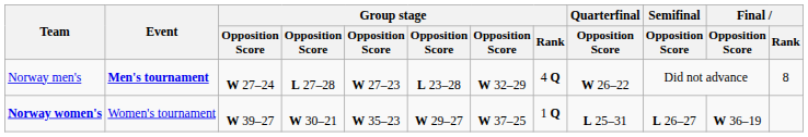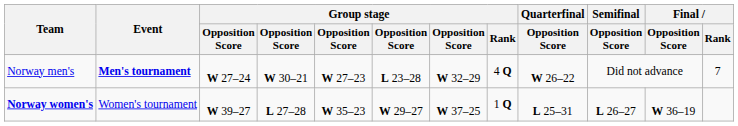 <table class="wikitable" style="font-size:90%">
 <tr>
 <th rowspan=2>Team</th>
 <th rowspan=2>Event</th>
 <th colspan=6>Group stage</th>
 <th>Quarterfinal</th>
 <th>Semifinal</th>
 <th colspan=2>Final / </th>
 </tr>
 <tr style="font-size:95%">
 <th>Opposition<br>Score</th>
 <th>Opposition<br>Score</th>
 <th>Opposition<br>Score</th>
 <th>Opposition<br>Score</th>
 <th>Opposition<br>Score</th>
 <th>Rank</th>
 <th>Opposition<br>Score</th>
 <th>Opposition<br>Score</th>
 <th>Opposition<br>Score</th>
 <th>Rank</th>
 </tr>
 <tr align=center>
 <td align=left><a href='#'>Norway men's</a></td>
 <td align=left><strong><a href='#'>Men's tournament</a></strong></td>
 <td><br><strong>W</strong> 27–24</td>
-<td><br><strong>L</strong> 27–28</td>
+<td><br><strong>W</strong> 30–21</td>
 <td><br><strong>W</strong> 27–23</td>
 <td><br><strong>L</strong> 23–28</td>
 <td><br><strong>W</strong> 32–29</td>
 <td>4 <strong>Q</strong></td>
 <td><br><strong>W</strong> 26–22</td>
 <td colspan=2>Did not advance</td>
-<td>8</td>
+<td>7</td>
 </tr>
 <tr align=center>
 <td align=left><strong><a href='#'>Norway women's</a></strong></td>
 <td align=left><a href='#'>Women's tournament</a></td>
 <td><br><strong>W</strong> 39–27</td>
-<td><br><strong>W</strong> 30–21</td>
+<td><br><strong>L</strong> 27–28</td>
 <td><br><strong>W</strong> 35–23</td>
 <td><br><strong>W</strong> 29–27</td>
 <td><br><strong>W</strong> 37–25</td>
 <td>1 <strong>Q</strong></td>
 <td><br><strong>L</strong> 25–31</td>
 <td><br><strong>L</strong> 26–27</td>
 <td><br><strong>W</strong> 36–19</td>
 <td></td>
 </tr>
 </table>
